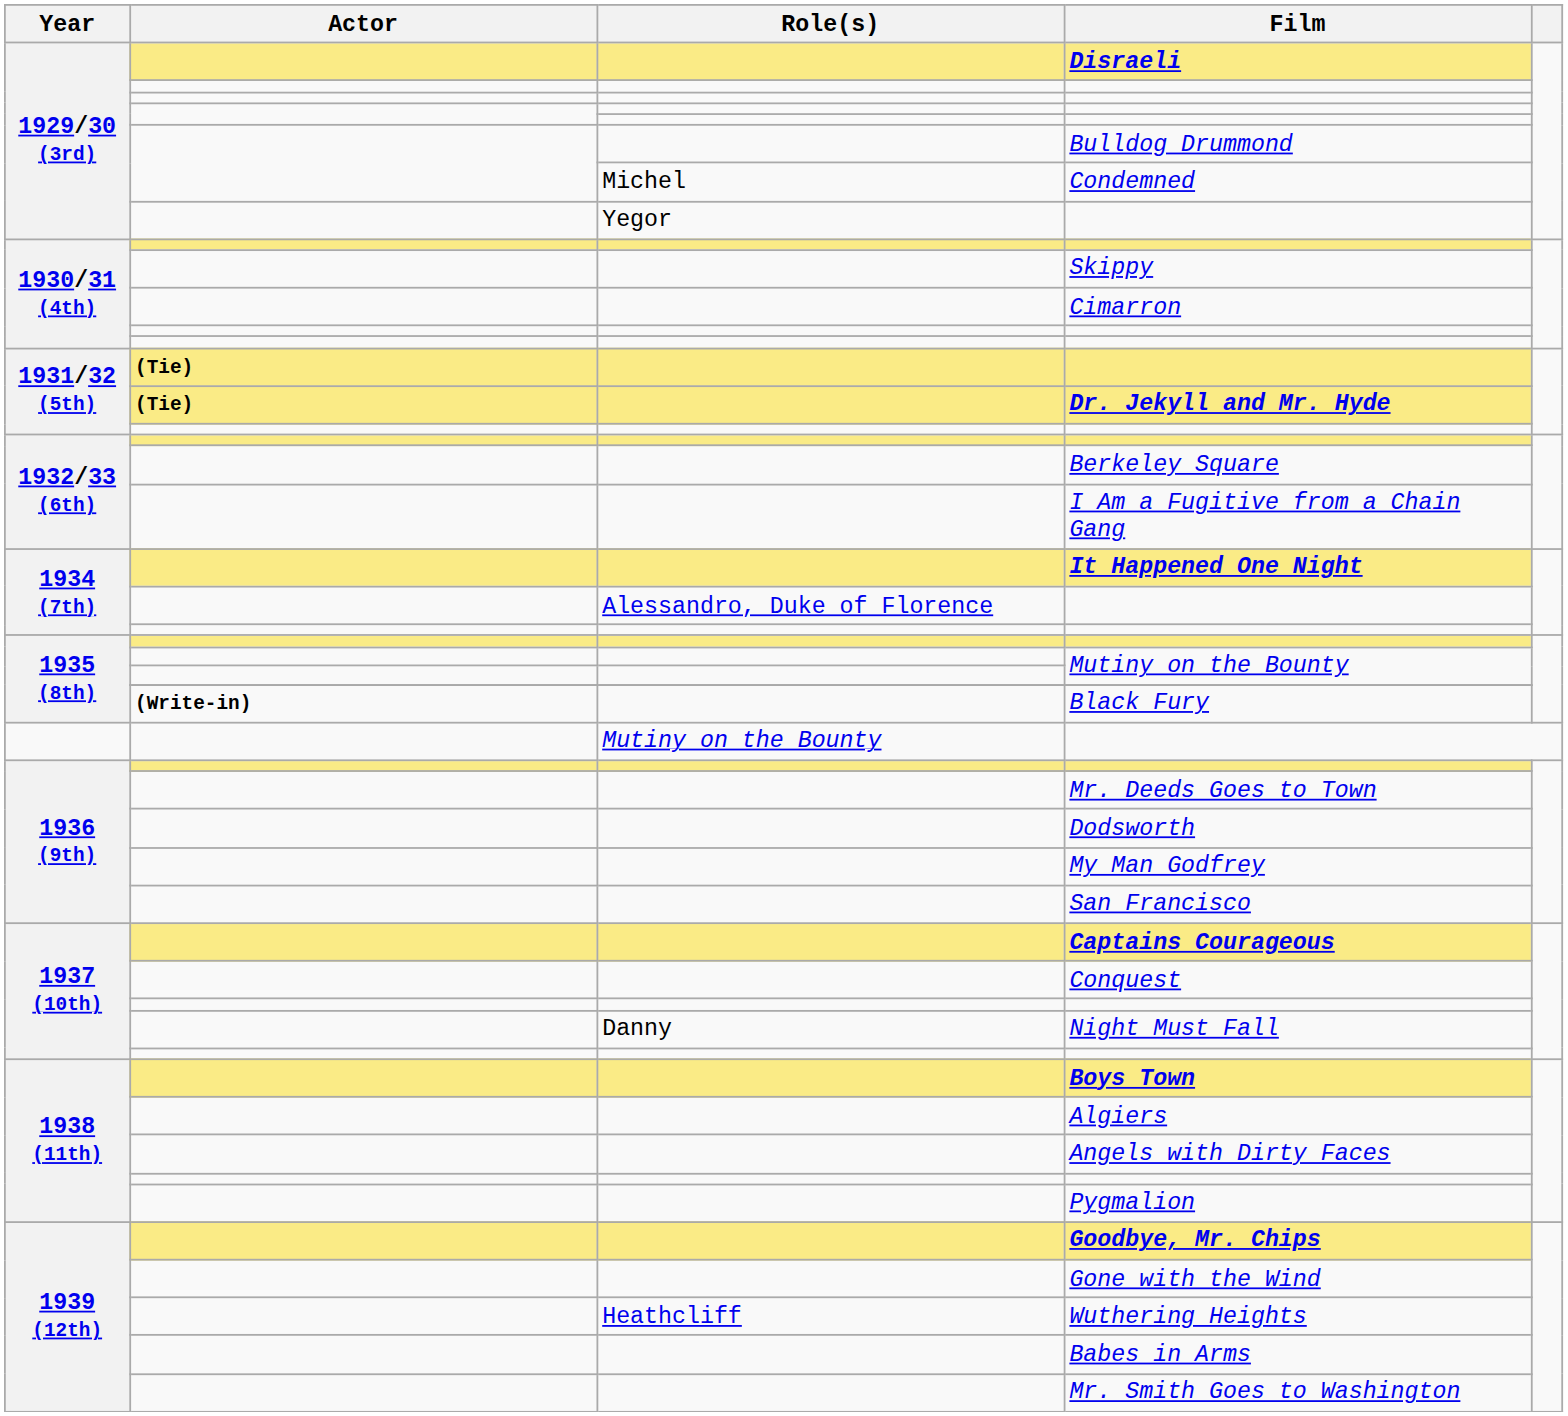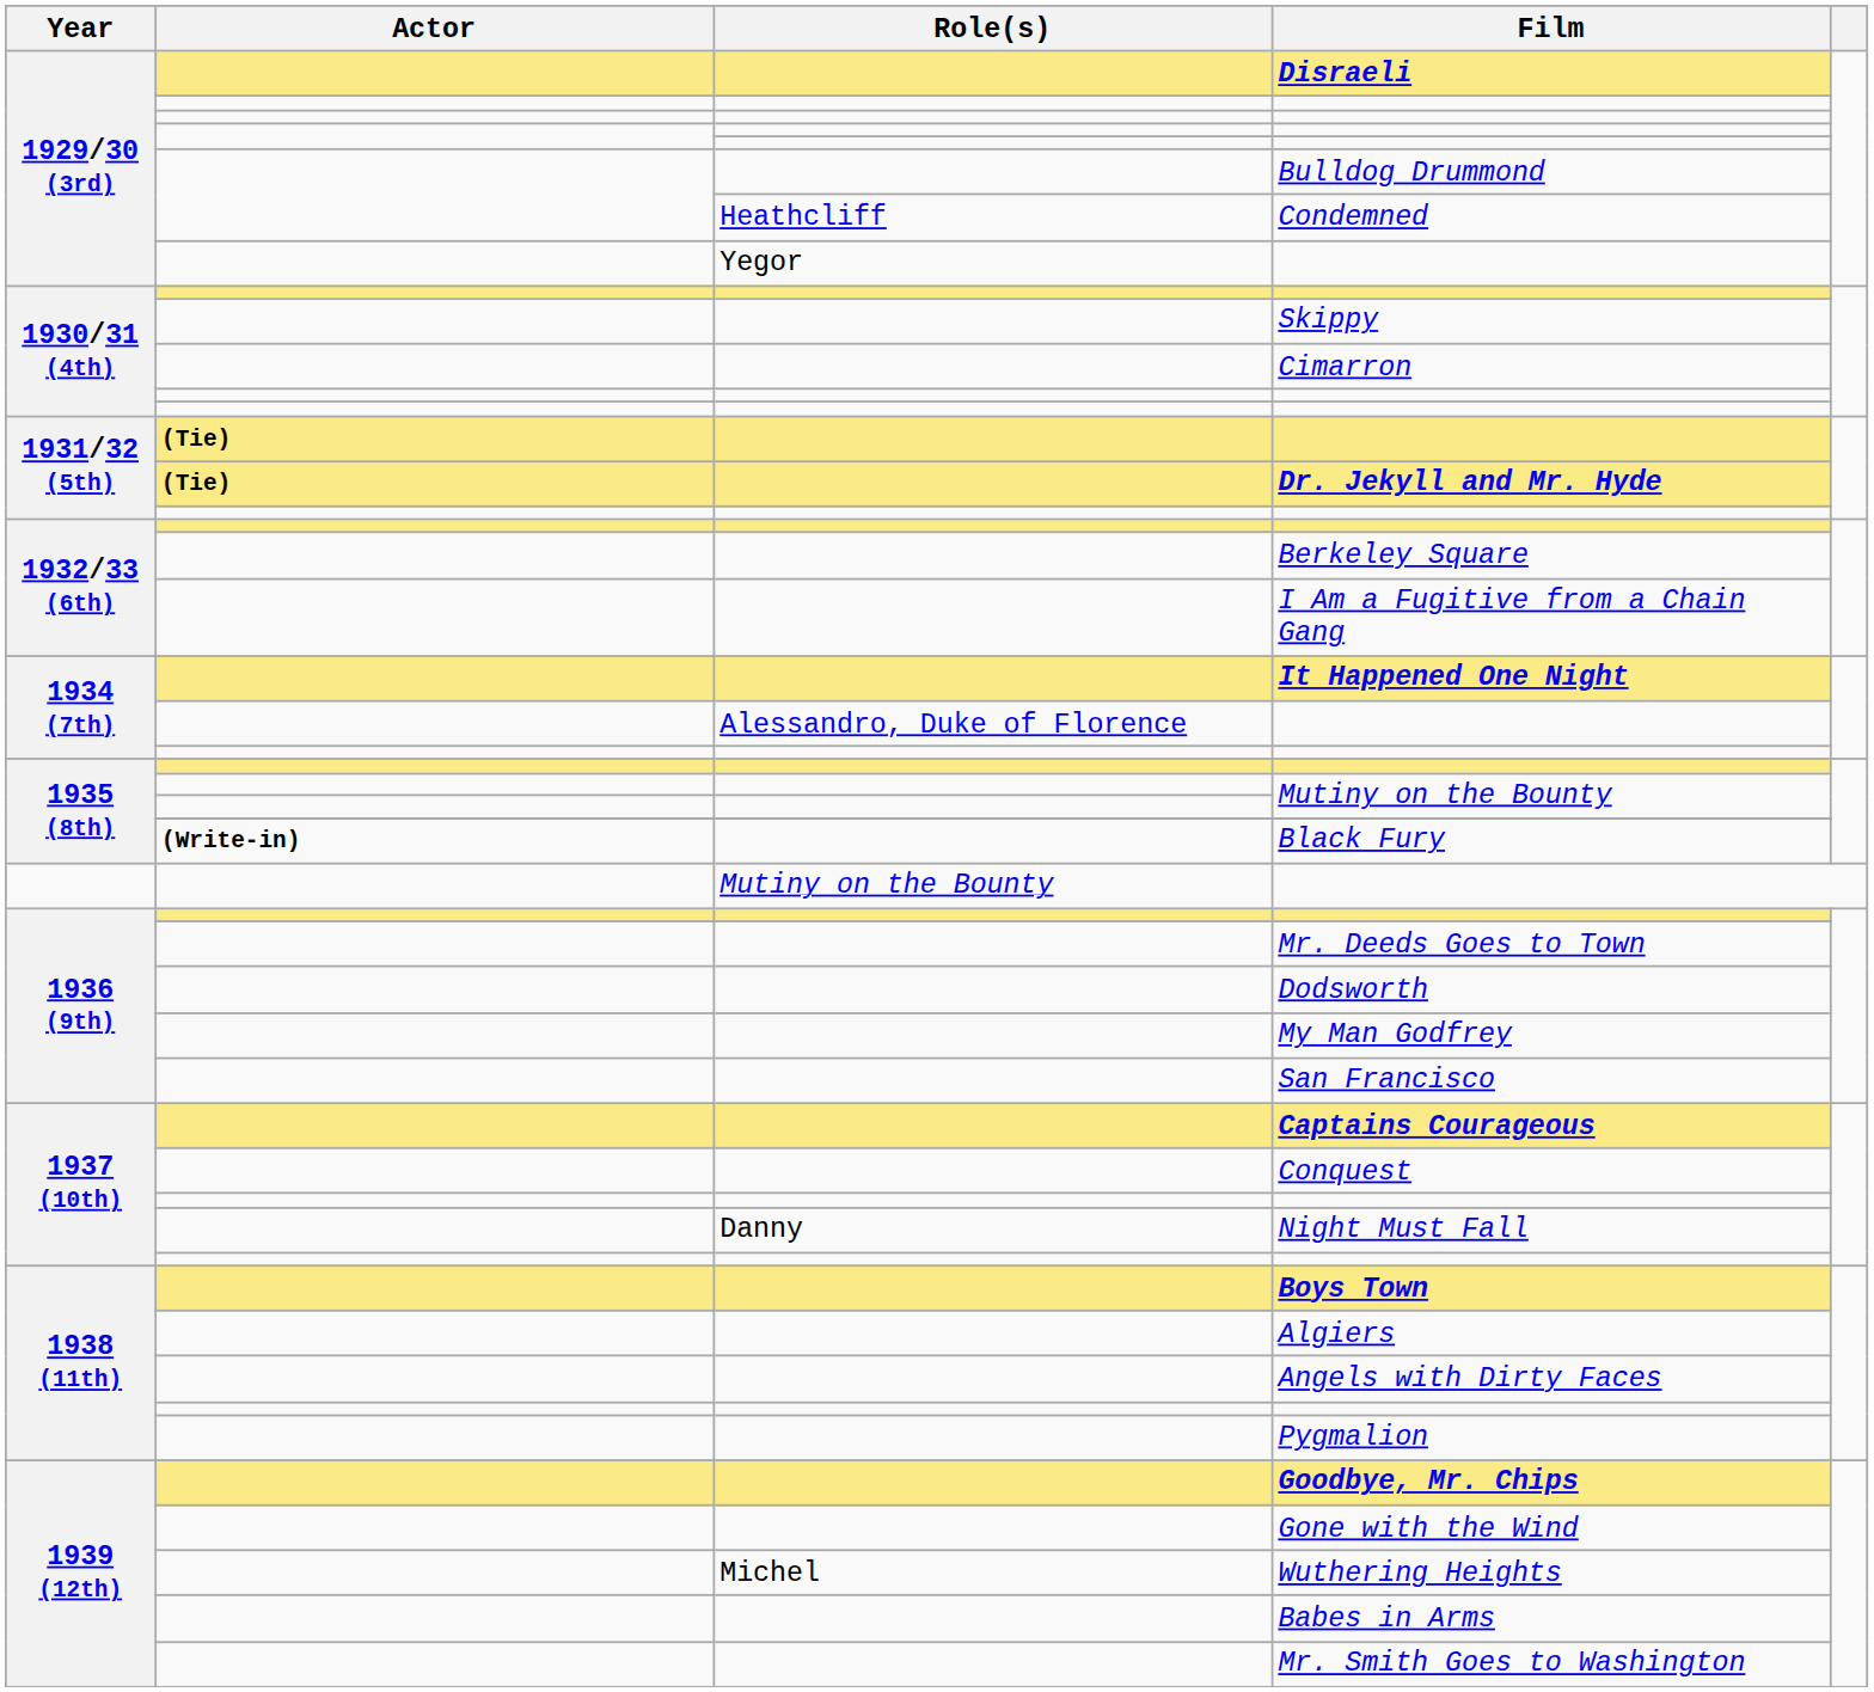 <table class="wikitable sortable">
 <tr>
 <th scope="col" style="width:8%;">Year</th>
 <th scope="col" style="width:30%;">Actor</th>
 <th scope="col" style="width:30%;">Role(s)</th>
 <th scope="col" style="width:30%;">Film</th>
 <th scope="col" style="width:2%;" class="unsortable"></th>
 </tr>
 <tr>
 <th scope="row" rowspan=8 style="text-align:center"><a href='#'>1929</a>/<a href='#'>30</a> <br><small><a href='#'>(3rd)</a> </small></th>
 <td style="background:#FAEB86;"><strong> </strong></td>
 <td style="background:#FAEB86;"><strong></strong></td>
 <td style="background:#FAEB86;"><strong><em><a href='#'>Disraeli</a></em></strong></td>
 <td rowspan=8></td>
 </tr>
 <tr>
 <td></td>
 <td></td>
 <td></td>
 </tr>
 <tr>
 <td></td>
 <td></td>
 <td></td>
 </tr>
 <tr>
 <td rowspan=2> </td>
 <td></td>
 <td></td>
 </tr>
 <tr>
 <td></td>
 <td></td>
 </tr>
 <tr>
 <td rowspan=2> </td>
 <td></td>
 <td><em><a href='#'>Bulldog Drummond</a></em></td>
 </tr>
 <tr>
-<td>Michel</td>
+<td><a href='#'>Heathcliff</a></td>
 <td><em><a href='#'>Condemned</a></em></td>
 </tr>
 <tr>
 <td></td>
 <td>Yegor</td>
 <td></td>
 </tr>
 <tr>
 <th scope="row" rowspan=5 style="text-align:center"><a href='#'>1930</a>/<a href='#'>31</a> <br><small><a href='#'>(4th)</a> </small></th>
 <td style="background:#FAEB86;"><strong> </strong></td>
 <td style="background:#FAEB86;"><strong></strong></td>
 <td style="background:#FAEB86;"><strong></strong></td>
 <td rowspan=5></td>
 </tr>
 <tr>
 <td></td>
 <td></td>
 <td><em><a href='#'>Skippy</a></em></td>
 </tr>
 <tr>
 <td></td>
 <td></td>
 <td><em><a href='#'>Cimarron</a></em></td>
 </tr>
 <tr>
 <td></td>
 <td></td>
 <td></td>
 </tr>
 <tr>
 <td></td>
 <td></td>
 <td></td>
 </tr>
 <tr>
 <th scope="row" rowspan=3 style="text-align:center"><a href='#'>1931</a>/<a href='#'>32</a> <br><small><a href='#'>(5th)</a> </small></th>
 <td style="background:#FAEB86;"><strong>  <small>(Tie)</small> </strong></td>
 <td style="background:#FAEB86;"><strong></strong></td>
 <td style="background:#FAEB86;"><strong></strong></td>
 <td rowspan=3></td>
 </tr>
 <tr>
 <td style="background:#FAEB86;"><strong>  <small>(Tie)</small> </strong></td>
 <td style="background:#FAEB86;"><strong></strong></td>
 <td style="background:#FAEB86;"><strong><em><a href='#'>Dr. Jekyll and Mr. Hyde</a></em></strong></td>
 </tr>
 <tr>
 <td></td>
 <td></td>
 <td></td>
 </tr>
 <tr>
 <th scope="row" rowspan=3 style="text-align:center"><a href='#'>1932</a>/<a href='#'>33</a> <br><small><a href='#'>(6th)</a> </small></th>
 <td style="background:#FAEB86;"><strong> </strong></td>
 <td style="background:#FAEB86;"><strong></strong></td>
 <td style="background:#FAEB86;"><strong></strong></td>
 <td rowspan=3></td>
 </tr>
 <tr>
 <td></td>
 <td></td>
 <td><em><a href='#'>Berkeley Square</a></em></td>
 </tr>
 <tr>
 <td></td>
 <td></td>
 <td><em><a href='#'>I Am a Fugitive from a Chain Gang</a></em></td>
 </tr>
 <tr>
 <th scope="row" rowspan=3 style="text-align:center"><a href='#'>1934</a> <br><small><a href='#'>(7th)</a> </small></th>
 <td style="background:#FAEB86;"><strong> </strong></td>
 <td style="background:#FAEB86;"><strong></strong></td>
 <td style="background:#FAEB86;"><strong><em><a href='#'>It Happened One Night</a></em></strong></td>
 <td rowspan=3></td>
 </tr>
 <tr>
 <td></td>
 <td><a href='#'>Alessandro, Duke of Florence</a></td>
 <td></td>
 </tr>
 <tr>
 <td></td>
 <td></td>
 <td></td>
 </tr>
 <tr>
 <th scope="row" rowspan=5 style="text-align:center"><a href='#'>1935</a> <br><small><a href='#'>(8th)</a> </small></th>
 <td style="background:#FAEB86;"><strong> </strong></td>
 <td style="background:#FAEB86;"><strong></strong></td>
 <td style="background:#FAEB86;"><strong></strong></td>
 <td rowspan=5></td>
 </tr>
 <tr>
 <td></td>
 <td></td>
 <td rowspan=2><em><a href='#'>Mutiny on the Bounty</a></em></td>
 </tr>
 <tr>
 <td></td>
 <td></td>
 </tr>
 <tr>
 </tr>
 <tr>
 <td><strong> <small>(Write-in)</small></strong></td>
 <td></td>
 <td><em><a href='#'>Black Fury</a></em></td>
 </tr>
 <tr>
 <td></td>
 <td></td>
 <td><em><a href='#'>Mutiny on the Bounty</a></em></td>
 </tr>
 <tr>
 <th scope="row" rowspan=5 style="text-align:center"><a href='#'>1936</a> <br><small><a href='#'>(9th)</a> </small></th>
 <td style="background:#FAEB86;"><strong> </strong></td>
 <td style="background:#FAEB86;"><strong></strong></td>
 <td style="background:#FAEB86;"><strong></strong></td>
 <td rowspan=5></td>
 </tr>
 <tr>
 <td></td>
 <td></td>
 <td><em><a href='#'>Mr. Deeds Goes to Town</a></em></td>
 </tr>
 <tr>
 <td></td>
 <td></td>
 <td><em><a href='#'>Dodsworth</a></em></td>
 </tr>
 <tr>
 <td></td>
 <td></td>
 <td><em><a href='#'>My Man Godfrey</a></em></td>
 </tr>
 <tr>
 <td></td>
 <td></td>
 <td><em><a href='#'>San Francisco</a></em></td>
 </tr>
 <tr>
 <th scope="row" rowspan=5 style="text-align:center"><a href='#'>1937</a> <br><small><a href='#'>(10th)</a> </small></th>
 <td style="background:#FAEB86;"><strong> </strong></td>
 <td style="background:#FAEB86;"><strong></strong></td>
 <td style="background:#FAEB86;"><strong><em><a href='#'>Captains Courageous</a></em></strong></td>
 <td rowspan=5></td>
 </tr>
 <tr>
 <td></td>
 <td></td>
 <td><em><a href='#'>Conquest</a></em></td>
 </tr>
 <tr>
 <td></td>
 <td></td>
 <td></td>
 </tr>
 <tr>
 <td></td>
 <td>Danny</td>
 <td><em><a href='#'>Night Must Fall</a></em></td>
 </tr>
 <tr>
 <td></td>
 <td></td>
 <td></td>
 </tr>
 <tr>
 <th scope="row" rowspan=5 style="text-align:center"><a href='#'>1938</a> <br><small><a href='#'>(11th)</a> </small></th>
 <td style="background:#FAEB86;"><strong> </strong></td>
 <td style="background:#FAEB86;"><strong></strong></td>
 <td style="background:#FAEB86;"><strong><em><a href='#'>Boys Town</a></em></strong></td>
 <td rowspan=5></td>
 </tr>
 <tr>
 <td></td>
 <td></td>
 <td><em><a href='#'>Algiers</a></em></td>
 </tr>
 <tr>
 <td></td>
 <td></td>
 <td><em><a href='#'>Angels with Dirty Faces</a></em></td>
 </tr>
 <tr>
 <td></td>
 <td></td>
 <td></td>
 </tr>
 <tr>
 <td></td>
 <td></td>
 <td><em><a href='#'>Pygmalion</a></em></td>
 </tr>
 <tr>
 <th scope="row" rowspan=5 style="text-align:center"><a href='#'>1939</a> <br><small><a href='#'>(12th)</a> </small></th>
 <td style="background:#FAEB86;"><strong> </strong></td>
 <td style="background:#FAEB86;"><strong></strong></td>
 <td style="background:#FAEB86;"><strong><em><a href='#'>Goodbye, Mr. Chips</a></em></strong></td>
 <td rowspan=5></td>
 </tr>
 <tr>
 <td></td>
 <td></td>
 <td><em><a href='#'>Gone with the Wind</a></em></td>
 </tr>
 <tr>
 <td></td>
-<td><a href='#'>Heathcliff</a></td>
+<td>Michel</td>
 <td><em><a href='#'>Wuthering Heights</a></em></td>
 </tr>
 <tr>
 <td></td>
 <td></td>
 <td><em><a href='#'>Babes in Arms</a></em></td>
 </tr>
 <tr>
 <td></td>
 <td></td>
 <td><em><a href='#'>Mr. Smith Goes to Washington</a></em></td>
 </tr>
 </table>
